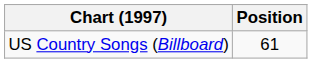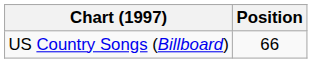 <table class="wikitable sortable">
 <tr>
 <th scope="col">Chart (1997)</th>
 <th scope="col">Position</th>
 </tr>
 <tr>
 <td>US <a href='#'>Country Songs</a> (<em><a href='#'>Billboard</a></em>)</td>
-<td style="text-align:center;">61</td>
+<td style="text-align:center;">66</td>
 </tr>
 </table>
